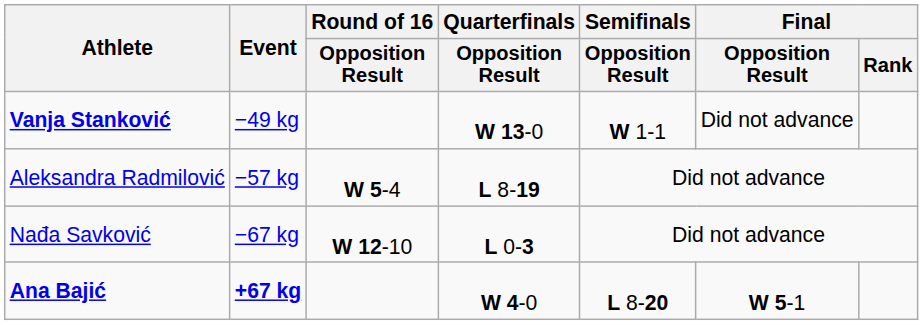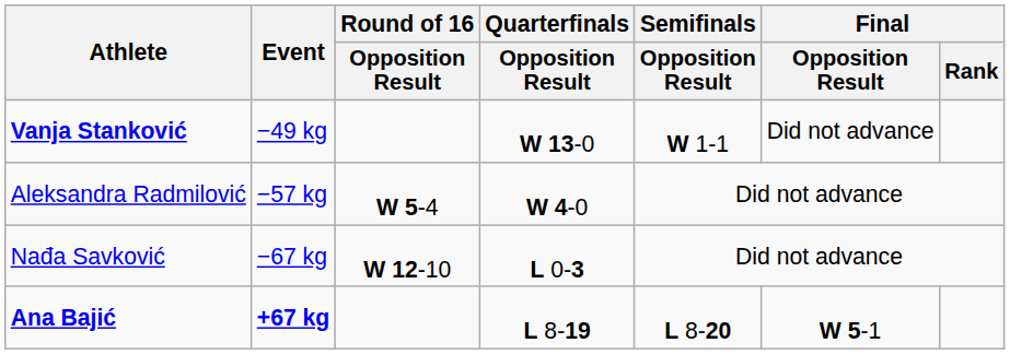 <table class="wikitable" style="font-size:90%">
 <tr>
 <th rowspan="2">Athlete</th>
 <th rowspan="2">Event</th>
 <th>Round of 16</th>
 <th>Quarterfinals</th>
 <th>Semifinals</th>
 <th colspan=2>Final</th>
 </tr>
 <tr style="font-size:95%">
 <th>Opposition<br>Result</th>
 <th>Opposition<br>Result</th>
 <th>Opposition<br>Result</th>
 <th>Opposition<br>Result</th>
 <th>Rank</th>
 </tr>
 <tr align=center>
 <td align=left><strong><a href='#'>Vanja Stanković</a></strong></td>
 <td align=left><a href='#'>−49 kg</a></td>
 <td></td>
 <td><br><strong>W</strong> <strong>13</strong>-0</td>
 <td><br><strong>W</strong> 1-1</td>
 <td>Did not advance</td>
 <td></td>
 </tr>
 <tr align=center>
 <td align=left><a href='#'>Aleksandra Radmilović</a></td>
 <td align=left><a href='#'>−57 kg</a></td>
 <td><br><strong>W</strong> <strong>5</strong>-4</td>
-<td><br><strong>L</strong> 8-<strong>19</strong></td>
+<td><br><strong>W</strong> <strong>4</strong>-0</td>
 <td colspan=3>Did not advance</td>
 </tr>
 <tr align=center>
 <td align=left><a href='#'>Nađa Savković</a></td>
 <td align=left><a href='#'>−67 kg</a></td>
 <td><br><strong>W</strong> <strong>12</strong>-10</td>
 <td><br><strong>L</strong> 0-<strong>3</strong></td>
 <td colspan=3>Did not advance</td>
 </tr>
 <tr align=center>
 <td align=left><strong><a href='#'>Ana Bajić</a></strong></td>
 <td align=left><strong><a href='#'>+67 kg</a></strong></td>
 <td></td>
-<td><br><strong>W</strong> <strong>4</strong>-0</td>
+<td><br><strong>L</strong> 8-<strong>19</strong></td>
 <td><br><strong>L</strong> 8-<strong>20</strong></td>
 <td><br><strong>W</strong> <strong>5</strong>-1</td>
 <td></td>
 </tr>
 </table>
